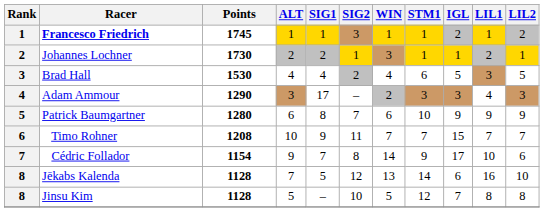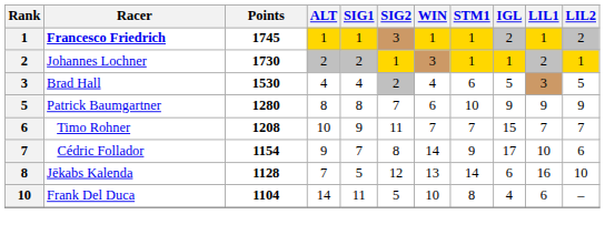 <table class="wikitable plainrowheaders" style="background:#fff; text-align:center; font-size:86%; line-height:16px; border:grey solid 1px; border-collapse:collapse">
 <tr style="background-color:#E4E4E4">
 <th scope="col">Rank</th>
 <th scope="col" style="width:175px">Racer</th>
 <th scope="col" style="width:75px;">Points</th>
 <th scope="col"> <a href='#'>ALT</a></th>
 <th scope="col"> <a href='#'>SIG1</a></th>
 <th scope="col"> <a href='#'>SIG2</a></th>
 <th scope="col"> <a href='#'>WIN</a></th>
 <th scope="col"> <a href='#'>STM1</a></th>
 <th scope="col"> <a href='#'>IGL</a></th>
 <th scope="col"> <a href='#'>LIL1</a></th>
 <th scope="col"> <a href='#'>LIL2</a></th>
 </tr>
 <tr style="text-align:center">
 <th>1</th>
 <td style="text-align:left"><strong> <a href='#'>Francesco Friedrich</a></strong></td>
 <td><strong>1745</strong></td>
 <td style="background:gold">1</td>
 <td style="background:gold">1</td>
 <td style="background:#c96">3</td>
 <td style="background:gold">1</td>
 <td style="background:gold">1</td>
 <td style="background:silver">2</td>
 <td style="background:gold">1</td>
 <td style="background:silver">2</td>
 </tr>
 <tr style="text-align:center">
 <th>2</th>
 <td style="text-align:left"> <a href='#'>Johannes Lochner</a></td>
 <td><strong>1730</strong></td>
 <td style="background:silver">2</td>
 <td style="background:silver">2</td>
 <td style="background:gold">1</td>
 <td style="background:#c96">3</td>
 <td style="background:gold">1</td>
 <td style="background:gold">1</td>
 <td style="background:silver">2</td>
 <td style="background:gold">1</td>
 </tr>
 <tr style="text-align:center">
 <th>3</th>
 <td style="text-align:left"> <a href='#'>Brad Hall</a></td>
 <td><strong>1530</strong></td>
 <td>4</td>
 <td>4</td>
 <td style="background:silver">2</td>
 <td>4</td>
 <td>6</td>
 <td>5</td>
 <td style="background:#c96">3</td>
 <td>5</td>
 </tr>
 <tr style="text-align:center">
-<th>4</th>
-<td style="text-align:left"> <a href='#'>Adam Ammour</a></td>
-<td align="center"><strong>1290</strong></td>
-<td style="background:#c96">3</td>
-<td>17</td>
-<td>–</td>
-<td style="background:silver">2</td>
-<td style="background:#c96">3</td>
-<td style="background:#c96">3</td>
-<td>4</td>
-<td style="background:#c96">3</td>
-</tr>
-<tr style="text-align:center">
 <th>5</th>
 <td style="text-align:left"> <a href='#'>Patrick Baumgartner</a></td>
 <td><strong>1280</strong></td>
-<td>6</td>
+<td>8</td>
 <td>8</td>
 <td>7</td>
 <td>6</td>
 <td>10</td>
 <td>9</td>
 <td>9</td>
 <td>9</td>
 </tr>
 <tr style="text-align:center">
 <th>6</th>
 <td style="text-align:left">   <a href='#'>Timo Rohner</a></td>
 <td><strong>1208</strong></td>
 <td>10</td>
 <td>9</td>
 <td>11</td>
 <td>7</td>
 <td>7</td>
 <td>15</td>
 <td>7</td>
 <td>7</td>
 </tr>
 <tr style="text-align:center">
 <th>7</th>
 <td style="text-align:left">   <a href='#'>Cédric Follador</a></td>
 <td><strong>1154</strong></td>
 <td>9</td>
 <td>7</td>
 <td>8</td>
 <td>14</td>
 <td>9</td>
 <td>17</td>
 <td>10</td>
 <td>6</td>
 </tr>
 <tr style="text-align:center">
 <th>8</th>
 <td style="text-align:left"> <a href='#'>Jēkabs Kalenda</a></td>
 <td><strong>1128</strong></td>
 <td>7</td>
 <td>5</td>
 <td>12</td>
 <td>13</td>
 <td>14</td>
 <td>6</td>
 <td>16</td>
 <td>10</td>
 </tr>
 <tr style="text-align:center">
-<th>8</th>
-<td style="text-align:left"> <a href='#'>Jinsu Kim</a></td>
-<td><strong>1128</strong></td>
+<th>10</th>
+<td style="text-align:left"> <a href='#'>Frank Del Duca</a></td>
+<td><strong>1104</strong></td>
+<td>14</td>
+<td>11</td>
 <td>5</td>
+<td>10</td>
+<td>8</td>
+<td>4</td>
+<td>6</td>
 <td>–</td>
-<td>10</td>
-<td>5</td>
-<td>12</td>
-<td>7</td>
-<td>8</td>
-<td>8</td>
 </tr>
 <tr style="text-align:center">
 </tr>
 </table>
